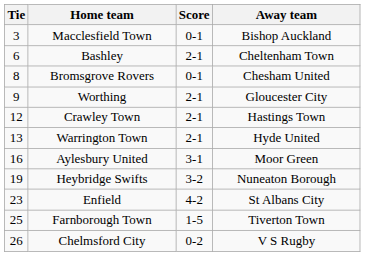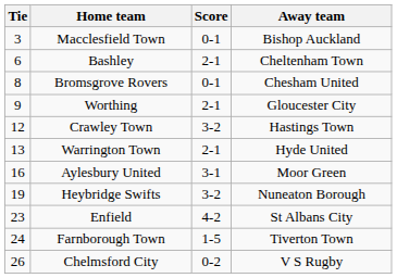 <table class="wikitable" style="text-align:center;">
 <tr>
 <th width=20>Tie</th>
 <th width=175>Home team</th>
 <th width=20>Score</th>
 <th width=175>Away team</th>
 </tr>
 <tr>
 <td>3</td>
 <td>Macclesfield Town</td>
 <td>0-1</td>
 <td>Bishop Auckland</td>
 </tr>
 <tr>
 <td>6</td>
 <td>Bashley</td>
 <td>2-1</td>
 <td>Cheltenham Town</td>
 </tr>
 <tr>
 <td>8</td>
 <td>Bromsgrove Rovers</td>
 <td>0-1</td>
 <td>Chesham United</td>
 </tr>
 <tr>
 <td>9</td>
 <td>Worthing</td>
 <td>2-1</td>
 <td>Gloucester City</td>
 </tr>
 <tr>
 <td>12</td>
 <td>Crawley Town</td>
-<td>2-1</td>
+<td>3-2</td>
 <td>Hastings Town</td>
 </tr>
 <tr>
 <td>13</td>
 <td>Warrington Town</td>
 <td>2-1</td>
 <td>Hyde United</td>
 </tr>
 <tr>
 <td>16</td>
 <td>Aylesbury United</td>
 <td>3-1</td>
 <td>Moor Green</td>
 </tr>
 <tr>
 <td>19</td>
 <td>Heybridge Swifts</td>
 <td>3-2</td>
 <td>Nuneaton Borough</td>
 </tr>
 <tr>
 <td>23</td>
 <td>Enfield</td>
 <td>4-2</td>
 <td>St Albans City</td>
 </tr>
 <tr>
-<td>25</td>
+<td>24</td>
 <td>Farnborough Town</td>
 <td>1-5</td>
 <td>Tiverton Town</td>
 </tr>
 <tr>
 <td>26</td>
 <td>Chelmsford City</td>
 <td>0-2</td>
 <td>V S Rugby</td>
 </tr>
 </table>
